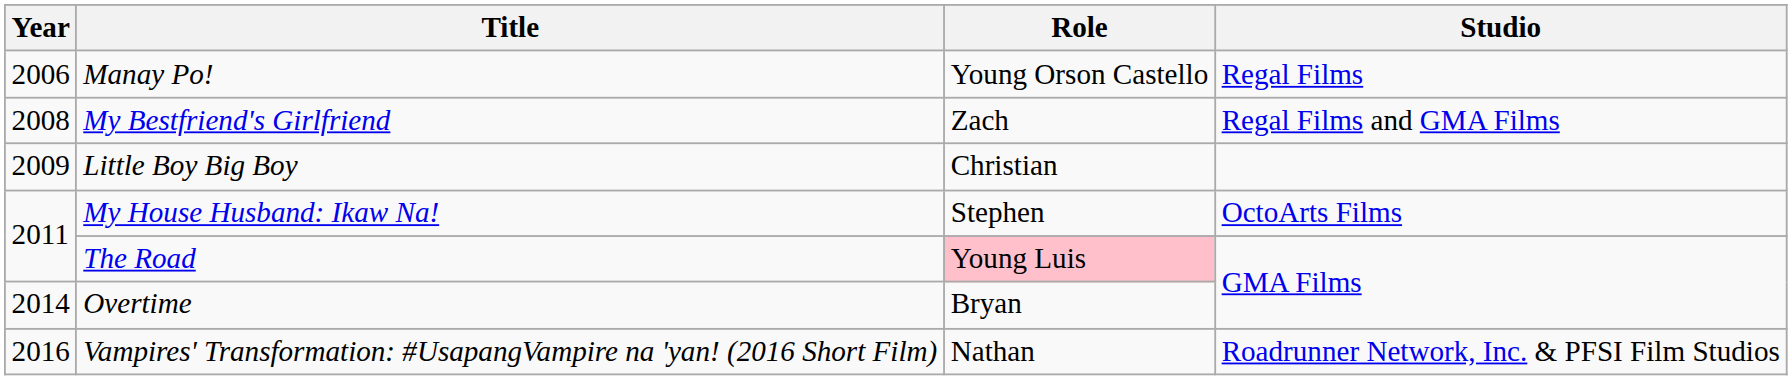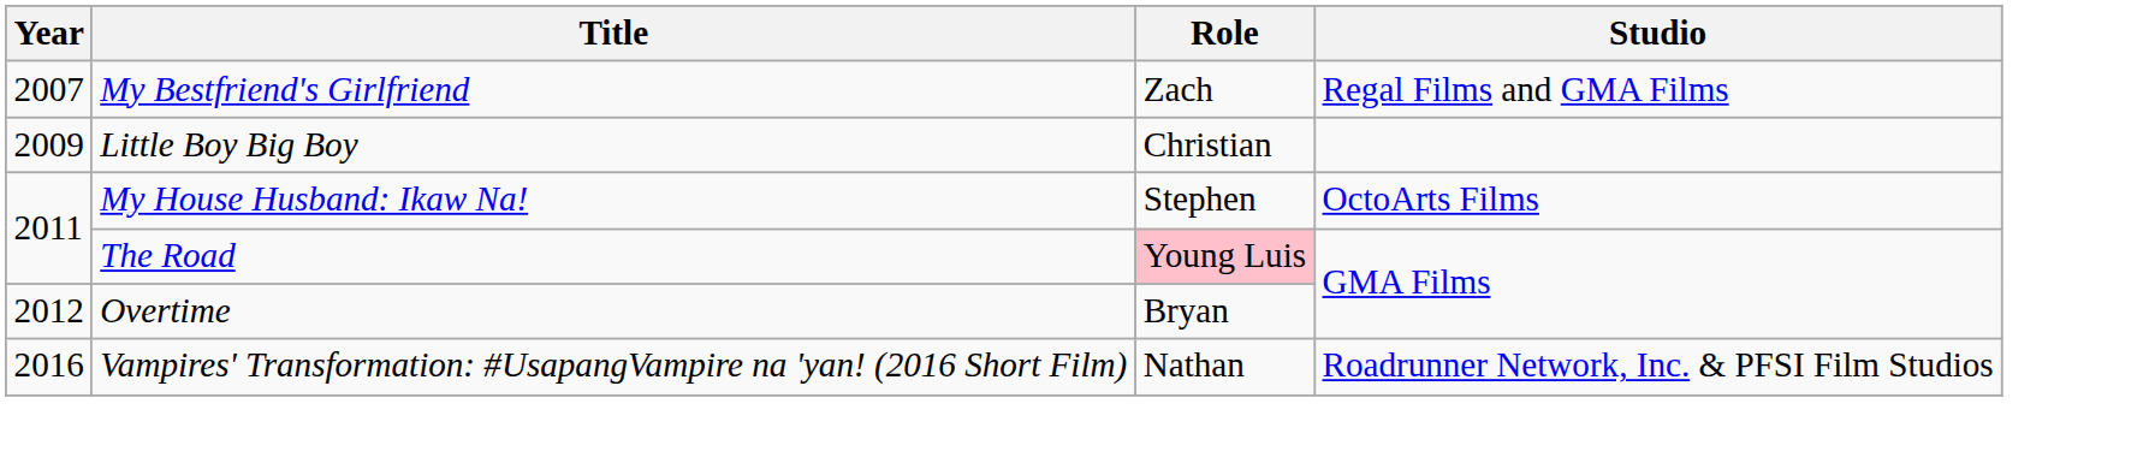 <table class="wikitable sortable">
 <tr>
 <th>Year</th>
 <th>Title</th>
 <th>Role</th>
 <th>Studio</th>
 </tr>
 <tr>
-<td>2006</td>
-<td><em>Manay Po!</em></td>
-<td>Young Orson Castello</td>
-<td><a href='#'>Regal Films</a></td>
-</tr>
-<tr>
-<td>2008</td>
+<td>2007</td>
 <td><em><a href='#'>My Bestfriend's Girlfriend</a></em></td>
 <td>Zach</td>
 <td><a href='#'>Regal Films</a> and <a href='#'>GMA Films</a></td>
 </tr>
 <tr>
 <td>2009</td>
 <td><em>Little Boy Big Boy</em></td>
 <td>Christian</td>
 <td></td>
 </tr>
 <tr>
 <td rowspan=2>2011</td>
 <td><em><a href='#'>My House Husband: Ikaw Na!</a></em></td>
 <td>Stephen</td>
 <td><a href='#'>OctoArts Films</a></td>
 </tr>
 <tr>
 <td><em><a href='#'>The Road</a></em></td>
 <td style="background: pink;">Young Luis</td>
 <td rowspan=2><a href='#'>GMA Films</a></td>
 </tr>
 <tr>
-<td>2014</td>
+<td>2012</td>
 <td><em>Overtime</em></td>
 <td>Bryan</td>
 </tr>
 <tr>
 <td>2016</td>
 <td><em>Vampires' Transformation: #UsapangVampire na 'yan! (2016 Short Film)</em></td>
 <td>Nathan</td>
 <td><a href='#'>Roadrunner Network, Inc.</a> & PFSI Film Studios</td>
 </tr>
 </table>
